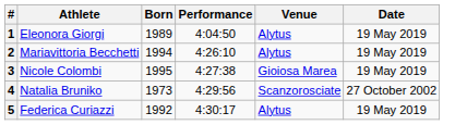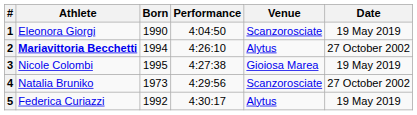 <table class="wikitable" style="font-size:90%; text-align:center;">
 <tr>
 <th>#</th>
 <th>Athlete</th>
 <th>Born</th>
 <th>Performance</th>
 <th>Venue</th>
 <th>Date</th>
 </tr>
 <tr>
 <th>1</th>
 <td align=left><a href='#'>Eleonora Giorgi</a></td>
-<td>1989</td>
+<td>1990</td>
 <td>4:04:50</td>
-<td align=left> <a href='#'>Alytus</a></td>
+<td align=left> <a href='#'>Scanzorosciate</a></td>
 <td>19 May 2019</td>
 </tr>
 <tr>
 <th>2</th>
-<td align=left><a href='#'>Mariavittoria Becchetti</a></td>
+<td align=left><strong><a href='#'>Mariavittoria Becchetti</a></strong></td>
 <td>1994</td>
 <td>4:26:10</td>
 <td align=left> <a href='#'>Alytus</a></td>
-<td>19 May 2019</td>
+<td>27 October 2002</td>
 </tr>
 <tr>
 <th>3</th>
 <td align=left><a href='#'>Nicole Colombi</a></td>
 <td>1995</td>
 <td>4:27:38</td>
 <td align=left> <a href='#'>Gioiosa Marea</a></td>
 <td>19 May 2019</td>
 </tr>
 <tr>
 <th>4</th>
 <td align=left><a href='#'>Natalia Bruniko</a></td>
 <td>1973</td>
 <td>4:29:56</td>
 <td align=left> <a href='#'>Scanzorosciate</a></td>
 <td>27 October 2002</td>
 </tr>
 <tr>
 <th>5</th>
 <td align=left><a href='#'>Federica Curiazzi</a></td>
 <td>1992</td>
 <td>4:30:17</td>
 <td align=left> <a href='#'>Alytus</a></td>
 <td>19 May 2019</td>
 </tr>
 </table>
